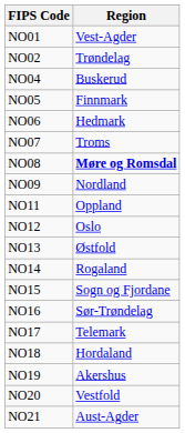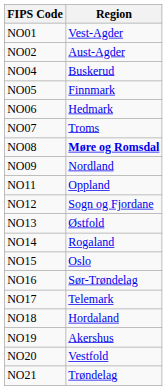 <table class="wikitable">
 <tr>
 <th>FIPS Code</th>
 <th>Region</th>
 </tr>
 <tr>
 <td>NO01</td>
 <td><a href='#'>Vest-Agder</a></td>
 </tr>
 <tr>
 <td>NO02</td>
-<td><a href='#'>Trøndelag</a></td>
+<td><a href='#'>Aust-Agder</a></td>
 </tr>
 <tr>
 <td>NO04</td>
 <td><a href='#'>Buskerud</a></td>
 </tr>
 <tr>
 <td>NO05</td>
 <td><a href='#'>Finnmark</a></td>
 </tr>
 <tr>
 <td>NO06</td>
 <td><a href='#'>Hedmark</a></td>
 </tr>
 <tr>
 <td>NO07</td>
 <td><a href='#'>Troms</a></td>
 </tr>
 <tr>
 <td>NO08</td>
 <td><strong><a href='#'>Møre og Romsdal</a></strong></td>
 </tr>
 <tr>
 <td>NO09</td>
 <td><a href='#'>Nordland</a></td>
 </tr>
 <tr>
 <td>NO11</td>
 <td><a href='#'>Oppland</a></td>
 </tr>
 <tr>
 <td>NO12</td>
-<td><a href='#'>Oslo</a></td>
+<td><a href='#'>Sogn og Fjordane</a></td>
 </tr>
 <tr>
 <td>NO13</td>
 <td><a href='#'>Østfold</a></td>
 </tr>
 <tr>
 <td>NO14</td>
 <td><a href='#'>Rogaland</a></td>
 </tr>
 <tr>
 <td>NO15</td>
-<td><a href='#'>Sogn og Fjordane</a></td>
+<td><a href='#'>Oslo</a></td>
 </tr>
 <tr>
 <td>NO16</td>
 <td><a href='#'>Sør-Trøndelag</a></td>
 </tr>
 <tr>
 <td>NO17</td>
 <td><a href='#'>Telemark</a></td>
 </tr>
 <tr>
 <td>NO18</td>
 <td><a href='#'>Hordaland</a></td>
 </tr>
 <tr>
 <td>NO19</td>
 <td><a href='#'>Akershus</a></td>
 </tr>
 <tr>
 <td>NO20</td>
 <td><a href='#'>Vestfold</a></td>
 </tr>
 <tr>
 <td>NO21</td>
-<td><a href='#'>Aust-Agder</a></td>
+<td><a href='#'>Trøndelag</a></td>
 </tr>
 </table>
